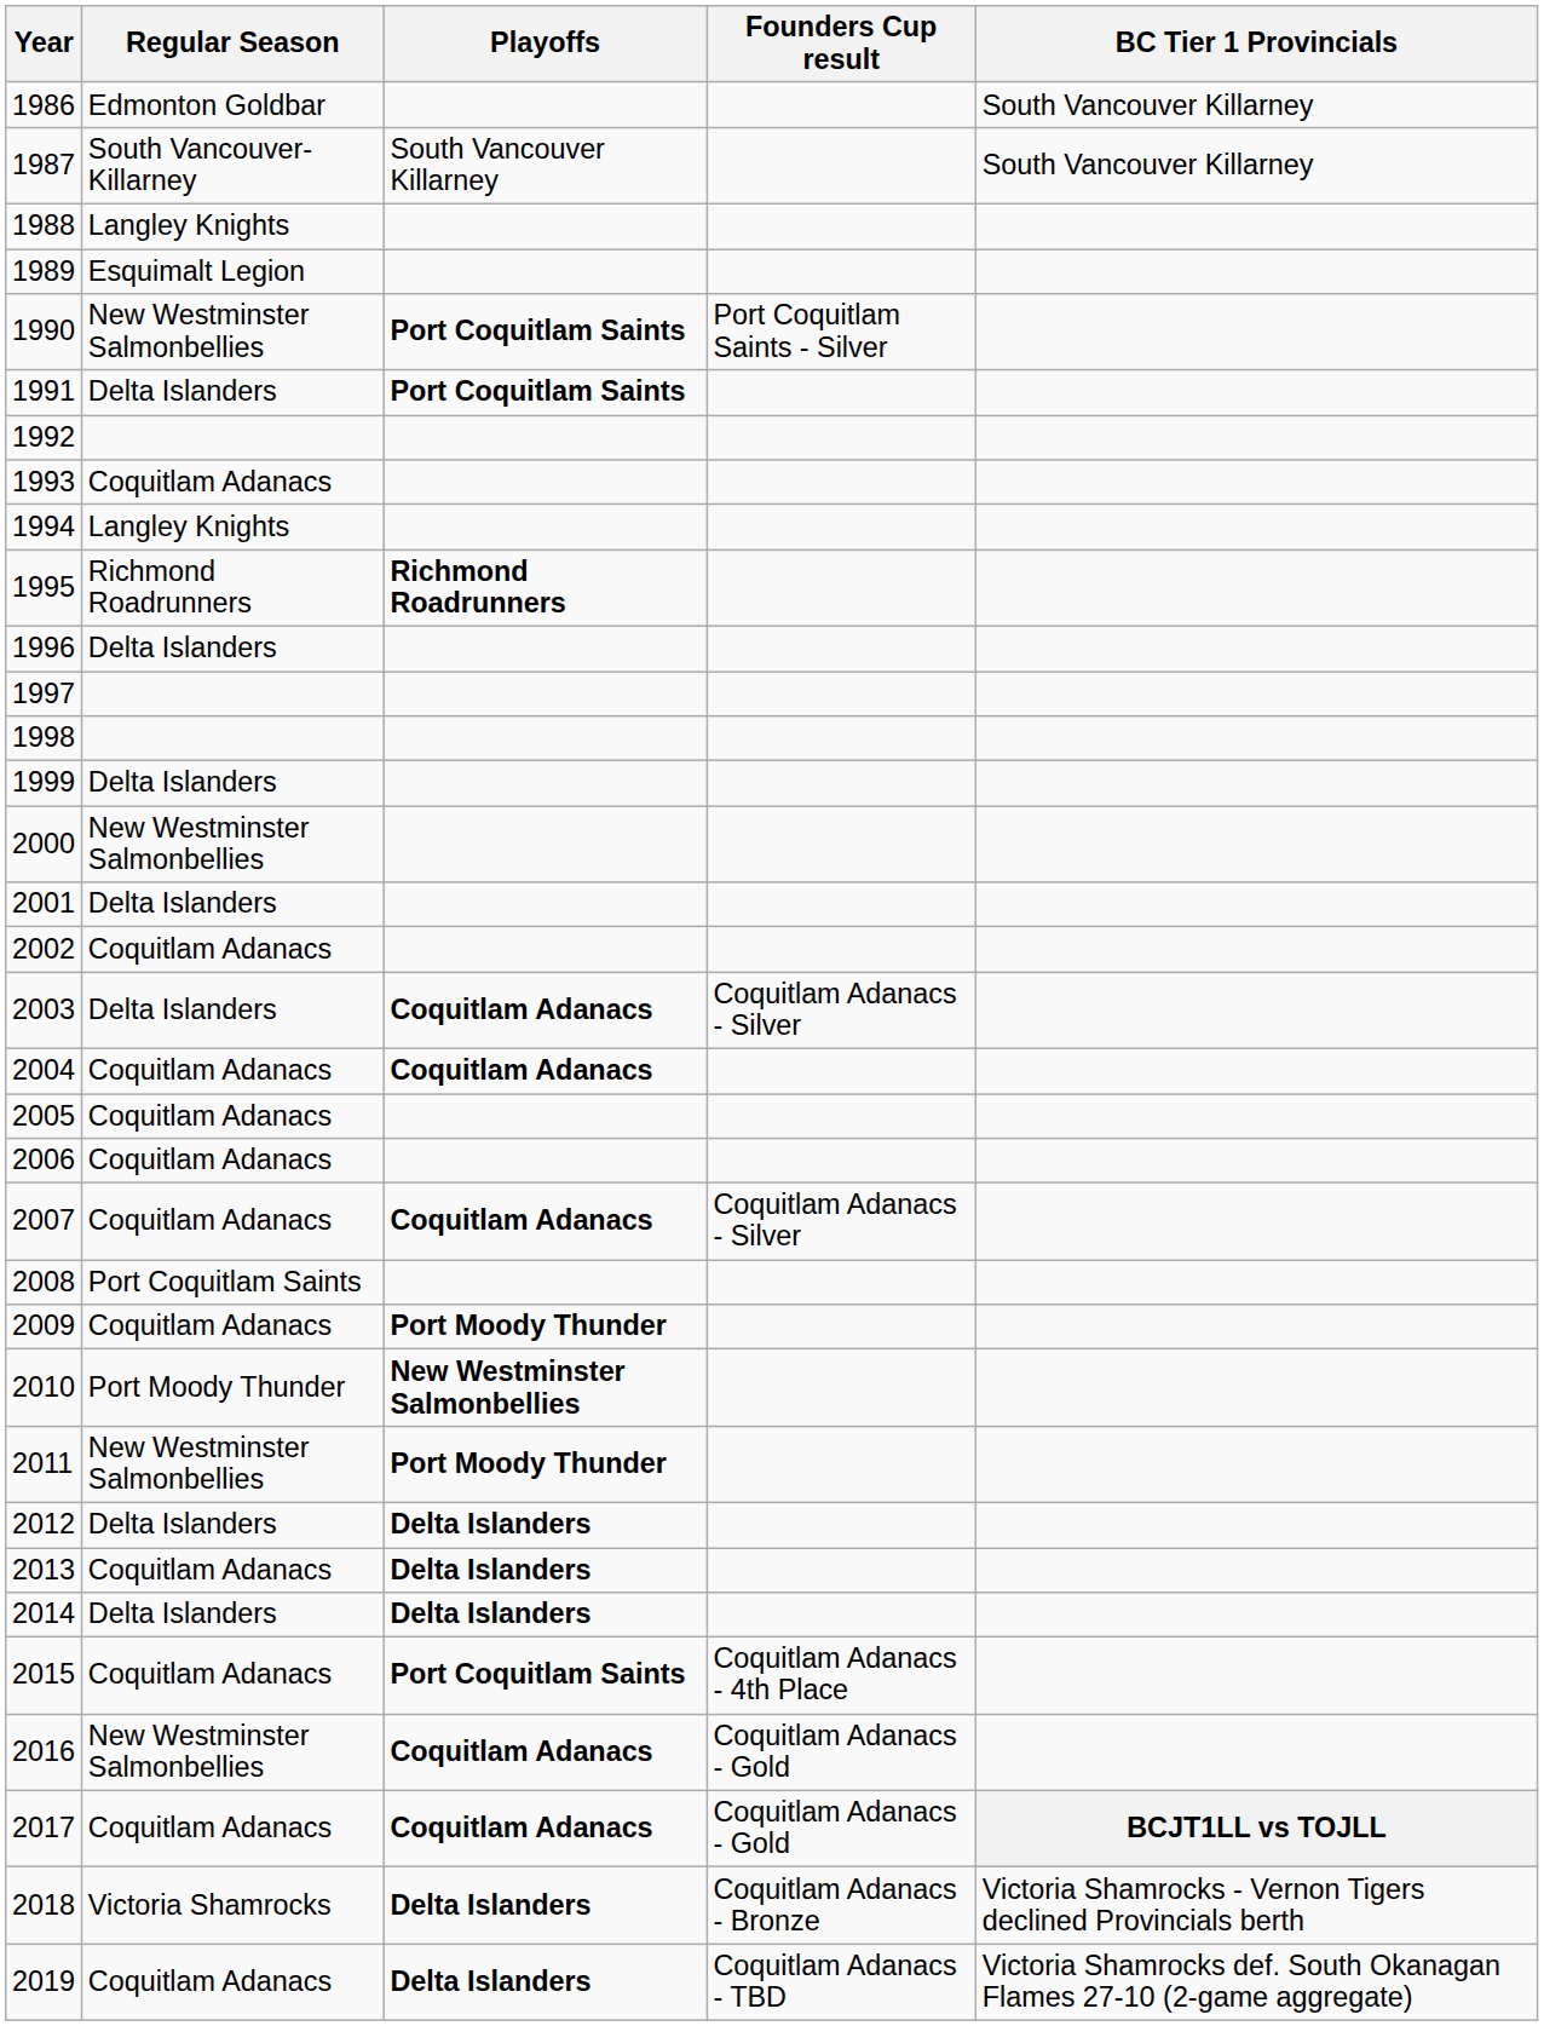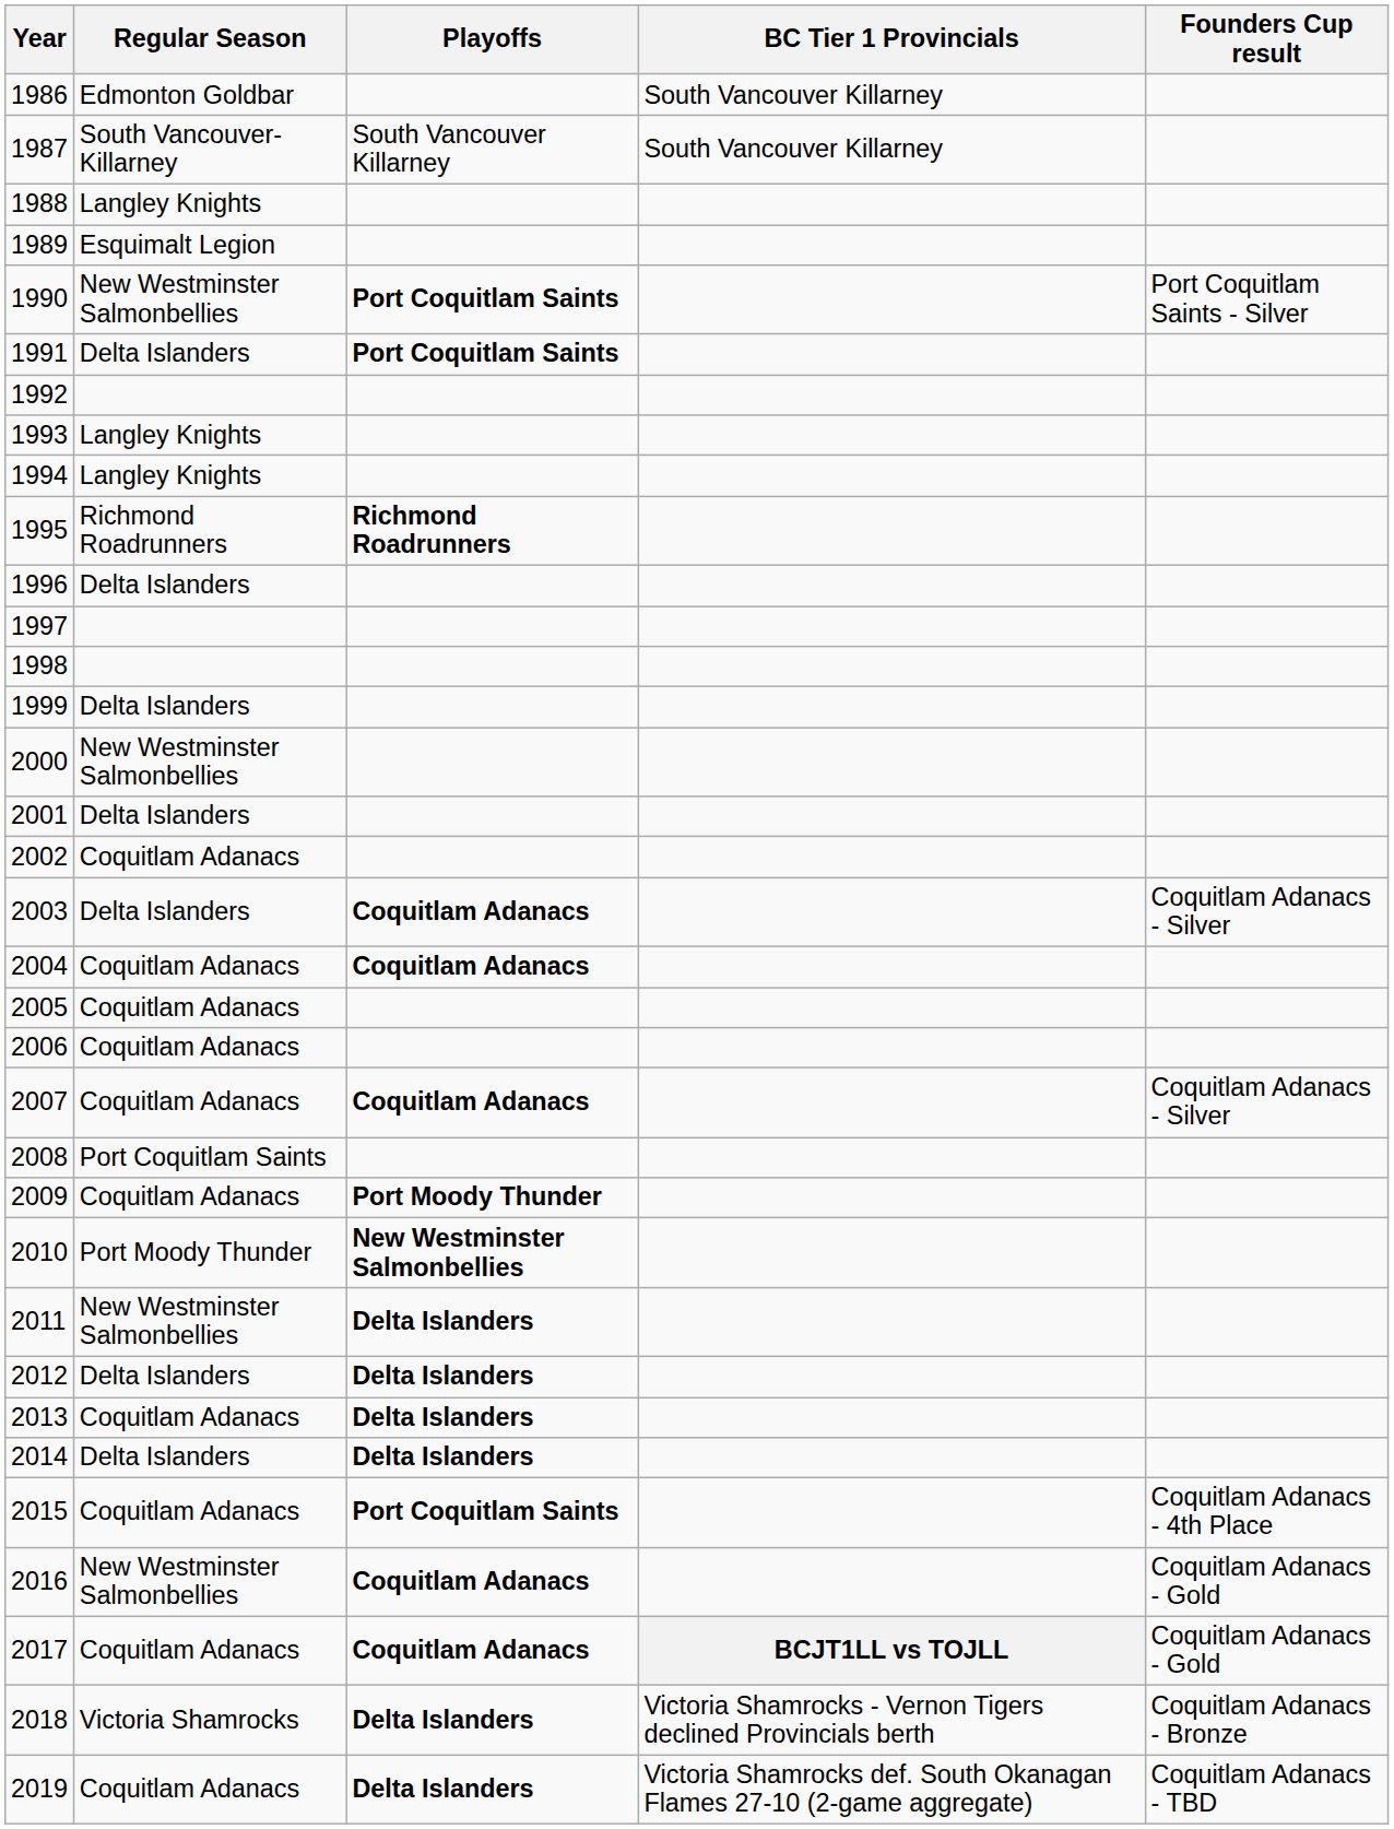 <table class="wikitable">
 <tr>
 <th>Year</th>
 <th>Regular Season</th>
 <th>Playoffs</th>
+<th>BC Tier 1 Provincials</th>
 <th>Founders Cup result</th>
-<th>BC Tier 1 Provincials</th>
 </tr>
 <tr>
 <td>1986</td>
 <td>Edmonton Goldbar</td>
 <td></td>
+<td>South Vancouver Killarney</td>
 <td></td>
-<td>South Vancouver Killarney</td>
 </tr>
 <tr>
 <td>1987</td>
 <td>South Vancouver-Killarney</td>
 <td>South Vancouver Killarney</td>
+<td>South Vancouver Killarney</td>
 <td></td>
-<td>South Vancouver Killarney</td>
 </tr>
 <tr>
 <td>1988</td>
 <td>Langley Knights</td>
 <td></td>
 <td></td>
 <td></td>
 </tr>
 <tr>
 <td>1989</td>
 <td>Esquimalt Legion</td>
 <td></td>
 <td></td>
 <td></td>
 </tr>
 <tr>
 <td>1990</td>
 <td>New Westminster Salmonbellies</td>
 <td><strong>Port Coquitlam Saints</strong></td>
+<td></td>
 <td>Port Coquitlam Saints - Silver</td>
-<td></td>
 </tr>
 <tr>
 <td>1991</td>
 <td>Delta Islanders</td>
 <td><strong>Port Coquitlam Saints</strong></td>
 <td></td>
 <td></td>
 </tr>
 <tr>
 <td>1992</td>
 <td></td>
 <td></td>
 <td></td>
 <td></td>
 </tr>
 <tr>
 <td>1993</td>
-<td>Coquitlam Adanacs</td>
+<td>Langley Knights</td>
 <td></td>
 <td></td>
 <td></td>
 </tr>
 <tr>
 <td>1994</td>
 <td>Langley Knights</td>
 <td></td>
 <td></td>
 <td></td>
 </tr>
 <tr>
 <td>1995</td>
 <td>Richmond Roadrunners</td>
 <td><strong>Richmond Roadrunners</strong></td>
 <td></td>
 <td></td>
 </tr>
 <tr>
 <td>1996</td>
 <td>Delta Islanders</td>
 <td></td>
 <td></td>
 <td></td>
 </tr>
 <tr>
 <td>1997</td>
 <td></td>
 <td></td>
 <td></td>
 <td></td>
 </tr>
 <tr>
 <td>1998</td>
 <td></td>
 <td></td>
 <td></td>
 <td></td>
 </tr>
 <tr>
 <td>1999</td>
 <td>Delta Islanders</td>
 <td></td>
 <td></td>
 <td></td>
 </tr>
 <tr>
 <td>2000</td>
 <td>New Westminster Salmonbellies</td>
 <td></td>
 <td></td>
 <td></td>
 </tr>
 <tr>
 <td>2001</td>
 <td>Delta Islanders</td>
 <td></td>
 <td></td>
 <td></td>
 </tr>
 <tr>
 <td>2002</td>
 <td>Coquitlam Adanacs</td>
 <td></td>
 <td></td>
 <td></td>
 </tr>
 <tr>
 <td>2003</td>
 <td>Delta Islanders</td>
 <td><strong>Coquitlam Adanacs</strong></td>
+<td></td>
 <td>Coquitlam Adanacs - Silver</td>
-<td></td>
 </tr>
 <tr>
 <td>2004</td>
 <td>Coquitlam Adanacs</td>
 <td><strong>Coquitlam Adanacs</strong></td>
 <td></td>
 <td></td>
 </tr>
 <tr>
 <td>2005</td>
 <td>Coquitlam Adanacs</td>
 <td></td>
 <td></td>
 <td></td>
 </tr>
 <tr>
 <td>2006</td>
 <td>Coquitlam Adanacs</td>
 <td></td>
 <td></td>
 <td></td>
 </tr>
 <tr>
 <td>2007</td>
 <td>Coquitlam Adanacs</td>
 <td><strong>Coquitlam Adanacs</strong></td>
+<td></td>
 <td>Coquitlam Adanacs - Silver</td>
-<td></td>
 </tr>
 <tr>
 <td>2008</td>
 <td>Port Coquitlam Saints</td>
 <td></td>
 <td></td>
 <td></td>
 </tr>
 <tr>
 <td>2009</td>
 <td>Coquitlam Adanacs</td>
 <td><strong>Port Moody Thunder</strong></td>
 <td></td>
 <td></td>
 </tr>
 <tr>
 <td>2010</td>
 <td>Port Moody Thunder</td>
 <td><strong>New Westminster Salmonbellies</strong></td>
 <td></td>
 <td></td>
 </tr>
 <tr>
 <td>2011</td>
 <td>New Westminster Salmonbellies</td>
-<td><strong>Port Moody Thunder</strong></td>
+<td><strong>Delta Islanders</strong></td>
 <td></td>
 <td></td>
 </tr>
 <tr>
 <td>2012</td>
 <td>Delta Islanders</td>
 <td><strong>Delta Islanders</strong></td>
 <td></td>
 <td></td>
 </tr>
 <tr>
 <td>2013</td>
 <td>Coquitlam Adanacs</td>
 <td><strong>Delta Islanders</strong></td>
 <td></td>
 <td></td>
 </tr>
 <tr>
 <td>2014</td>
 <td>Delta Islanders</td>
 <td><strong>Delta Islanders</strong></td>
 <td></td>
 <td></td>
 </tr>
 <tr>
 <td>2015</td>
 <td>Coquitlam Adanacs</td>
 <td><strong>Port Coquitlam Saints</strong></td>
+<td></td>
 <td>Coquitlam Adanacs - 4th Place</td>
-<td></td>
 </tr>
 <tr>
 <td>2016</td>
 <td>New Westminster Salmonbellies</td>
 <td><strong>Coquitlam Adanacs</strong></td>
+<td></td>
 <td>Coquitlam Adanacs - Gold</td>
-<td></td>
 </tr>
 <tr>
 <td>2017</td>
 <td>Coquitlam Adanacs</td>
 <td><strong>Coquitlam Adanacs</strong></td>
+<th>BCJT1LL vs TOJLL</th>
 <td>Coquitlam Adanacs - Gold</td>
-<th>BCJT1LL vs TOJLL</th>
 </tr>
 <tr>
 <td>2018</td>
 <td>Victoria Shamrocks</td>
 <td><strong>Delta Islanders</strong></td>
+<td>Victoria Shamrocks - Vernon Tigers declined Provincials berth</td>
 <td>Coquitlam Adanacs - Bronze</td>
-<td>Victoria Shamrocks - Vernon Tigers declined Provincials berth</td>
 </tr>
 <tr>
 <td>2019</td>
 <td>Coquitlam Adanacs</td>
 <td><strong>Delta Islanders</strong></td>
+<td>Victoria Shamrocks def. South Okanagan Flames 27-10 (2-game aggregate)</td>
 <td>Coquitlam Adanacs - TBD</td>
-<td>Victoria Shamrocks def. South Okanagan Flames 27-10 (2-game aggregate)</td>
 </tr>
 </table>
